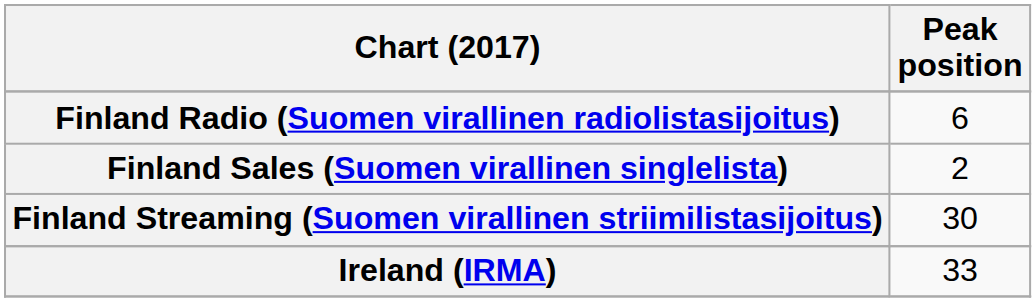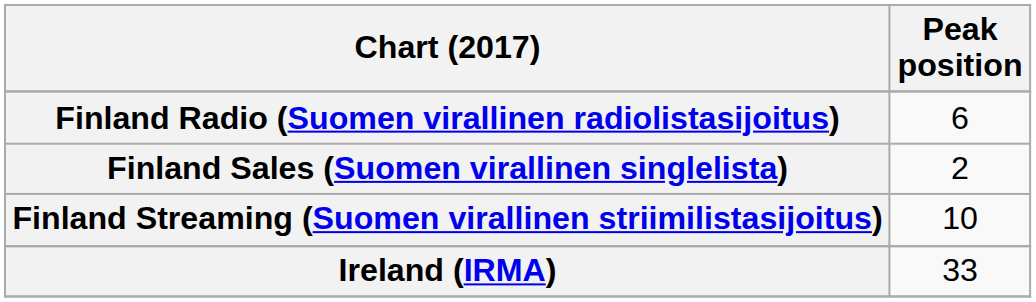 <table class="wikitable sortable plainrowheaders" style="text-align:center">
 <tr>
 <th scope="col">Chart (2017)</th>
 <th scope="col">Peak<br>position</th>
 </tr>
 <tr>
 </tr>
 <tr>
 </tr>
 <tr>
 <th scope="row">Finland Radio (<a href='#'>Suomen virallinen radiolistasijoitus</a>)</th>
 <td>6</td>
 </tr>
 <tr>
 <th scope="row">Finland Sales (<a href='#'>Suomen virallinen singlelista</a>)</th>
 <td>2</td>
 </tr>
 <tr>
 <th scope="row">Finland Streaming (<a href='#'>Suomen virallinen striimilistasijoitus</a>)</th>
-<td>30</td>
+<td>10</td>
 </tr>
 <tr>
 </tr>
 <tr>
 <th scope="row">Ireland (<a href='#'>IRMA</a>)</th>
 <td>33</td>
 </tr>
 <tr>
 </tr>
 <tr>
 </tr>
 <tr>
 </tr>
 <tr>
 </tr>
 <tr>
 </tr>
 <tr>
 </tr>
 </table>
